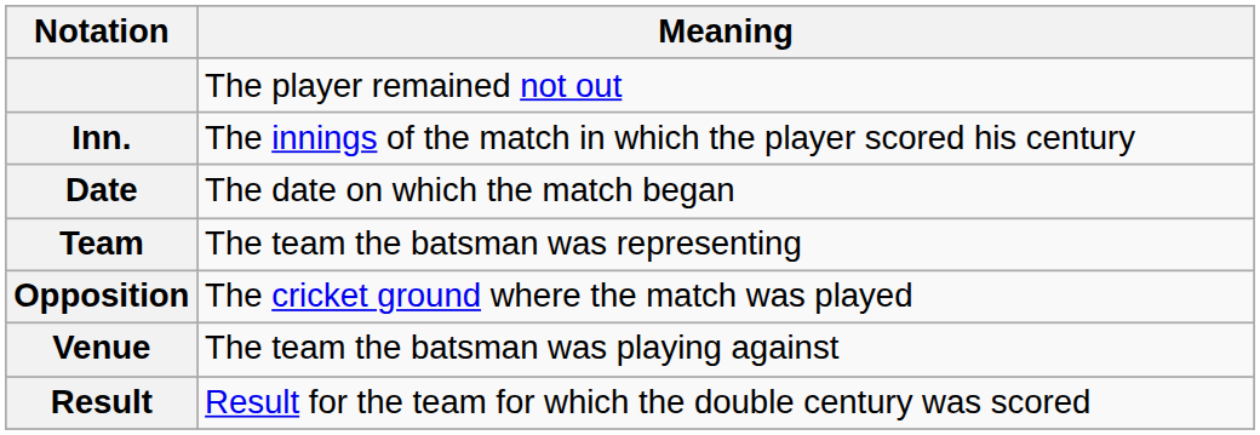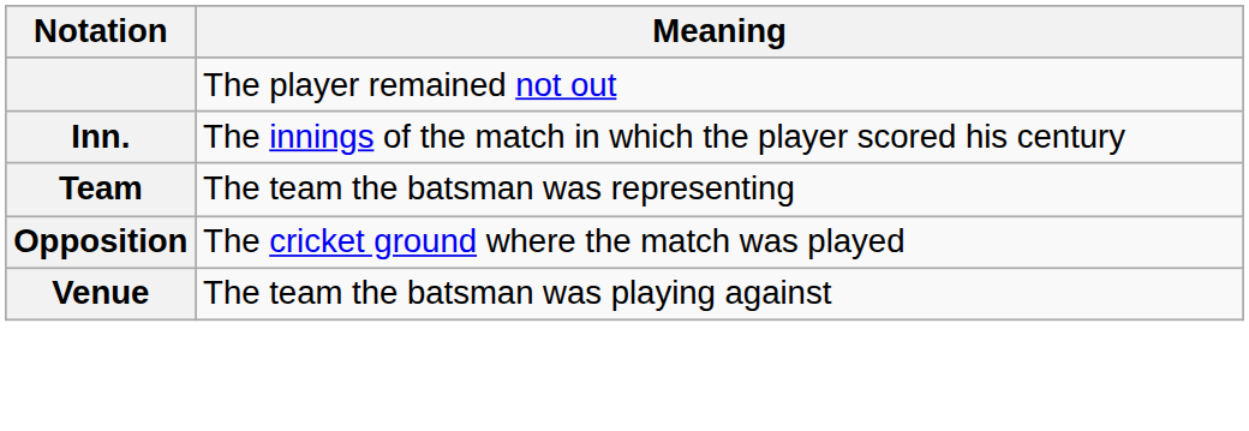 <table class="wikitable plainrowheaders" border="1">
 <tr>
 <th scope="col" style="width:75px">Notation</th>
 <th scope="col" style="width:500px">Meaning</th>
 </tr>
 <tr>
 <th scope="row"></th>
 <td>The player remained <a href='#'>not out</a></td>
 </tr>
 <tr>
 <th scope="row">Inn.</th>
 <td>The <a href='#'>innings</a> of the match in which the player scored his century</td>
 </tr>
 <tr>
-<th scope="row">Date</th>
-<td>The date on which the match began</td>
-</tr>
-<tr>
 <th scope="row">Team</th>
 <td>The team the batsman was representing</td>
 </tr>
 <tr>
 <th scope="row">Opposition</th>
 <td>The <a href='#'>cricket ground</a> where the match was played</td>
 </tr>
 <tr>
 <th scope="row">Venue</th>
 <td>The team the batsman was playing against</td>
 </tr>
-<tr>
-<th scope="row">Result</th>
-<td><a href='#'>Result</a> for the team for which the double century was scored</td>
-</tr>
 </table>
